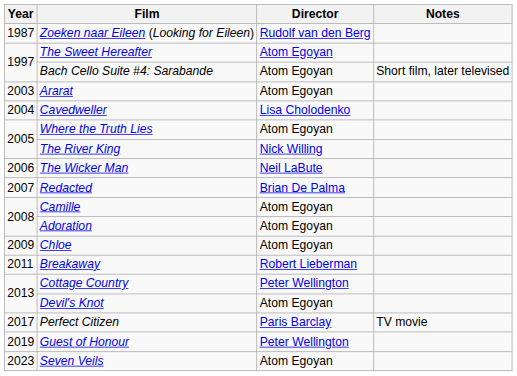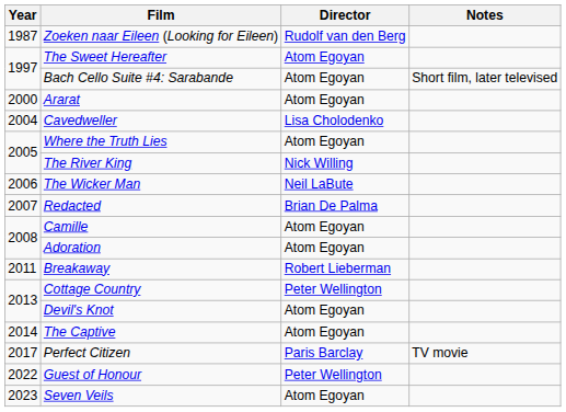 <table class="wikitable">
 <tr>
 <th>Year</th>
 <th>Film</th>
 <th>Director</th>
 <th>Notes</th>
 </tr>
 <tr>
 <td>1987</td>
 <td><em><a href='#'>Zoeken naar Eileen</a></em> (<em>Looking for Eileen</em>)</td>
 <td><a href='#'>Rudolf van den Berg</a></td>
 <td></td>
 </tr>
 <tr>
 <td rowspan=2>1997</td>
 <td><em><a href='#'>The Sweet Hereafter</a></em></td>
 <td><a href='#'>Atom Egoyan</a></td>
 <td></td>
 </tr>
 <tr>
 <td><em>Bach Cello Suite #4: Sarabande</em></td>
 <td>Atom Egoyan</td>
 <td>Short film, later televised</td>
 </tr>
 <tr>
-<td>2003</td>
+<td>2000</td>
 <td><em><a href='#'>Ararat</a></em></td>
 <td>Atom Egoyan</td>
 <td></td>
 </tr>
 <tr>
 <td>2004</td>
 <td><em><a href='#'>Cavedweller</a></em></td>
 <td><a href='#'>Lisa Cholodenko</a></td>
 <td></td>
 </tr>
 <tr>
 <td rowspan=2>2005</td>
 <td><em><a href='#'>Where the Truth Lies</a></em></td>
 <td>Atom Egoyan</td>
 <td></td>
 </tr>
 <tr>
 <td><em><a href='#'>The River King</a></em></td>
 <td><a href='#'>Nick Willing</a></td>
 <td></td>
 </tr>
 <tr>
 <td>2006</td>
 <td><em><a href='#'>The Wicker Man</a></em></td>
 <td><a href='#'>Neil LaBute</a></td>
 <td></td>
 </tr>
 <tr>
 <td>2007</td>
 <td><em><a href='#'>Redacted</a></em></td>
 <td><a href='#'>Brian De Palma</a></td>
 <td></td>
 </tr>
 <tr>
 <td rowspan=2>2008</td>
 <td><em><a href='#'>Camille</a></em></td>
 <td>Atom Egoyan</td>
 <td></td>
 </tr>
 <tr>
 <td><em><a href='#'>Adoration</a></em></td>
 <td>Atom Egoyan</td>
 <td></td>
 </tr>
 <tr>
-<td>2009</td>
-<td><em><a href='#'>Chloe</a></em></td>
-<td>Atom Egoyan</td>
-<td></td>
-</tr>
-<tr>
 <td>2011</td>
 <td><em><a href='#'>Breakaway</a></em></td>
 <td><a href='#'>Robert Lieberman</a></td>
 <td></td>
 </tr>
 <tr>
 <td rowspan=2>2013</td>
 <td><em><a href='#'>Cottage Country</a></em></td>
 <td><a href='#'>Peter Wellington</a></td>
 <td></td>
 </tr>
 <tr>
 <td><em><a href='#'>Devil's Knot</a></em></td>
 <td>Atom Egoyan</td>
 <td></td>
 </tr>
 <tr>
+<td>2014</td>
+<td><em><a href='#'>The Captive</a></em></td>
+<td>Atom Egoyan</td>
+<td></td>
+</tr>
+<tr>
 <td>2017</td>
 <td><em>Perfect Citizen</em></td>
 <td><a href='#'>Paris Barclay</a></td>
 <td>TV movie</td>
 </tr>
 <tr>
-<td>2019</td>
+<td>2022</td>
 <td><em><a href='#'>Guest of Honour</a></em></td>
 <td><a href='#'>Peter Wellington</a></td>
 <td></td>
 </tr>
 <tr>
 <td>2023</td>
 <td><em><a href='#'>Seven Veils</a></em></td>
 <td>Atom Egoyan</td>
 <td></td>
 </tr>
 </table>
